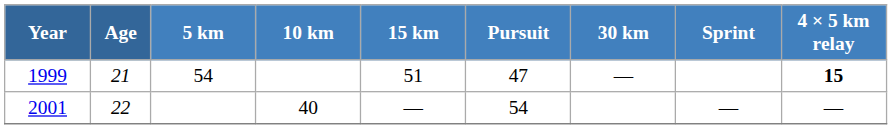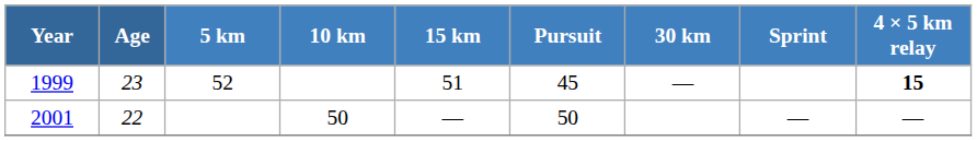 <table class="wikitable" style="font-size:95%; text-align:center; border:grey solid 1px; border-collapse:collapse; background:#ffffff;">
 <tr>
 <th style="background-color:#369; color:white; width:60px;"> Year </th>
 <th style="background-color:#369; color:white; width:40px;"> Age </th>
 <th style="background-color:#4180be; color:white; width:75px;"> 5 km </th>
 <th style="background-color:#4180be; color:white; width:75px;"> 10 km </th>
 <th style="background-color:#4180be; color:white; width:75px;"> 15 km </th>
 <th style="background-color:#4180be; color:white; width:75px;"> Pursuit </th>
 <th style="background-color:#4180be; color:white; width:75px;"> 30 km </th>
 <th style="background-color:#4180be; color:white; width:75px;"> Sprint </th>
 <th style="background-color:#4180be; color:white; width:75px;"> 4 × 5 km <br> relay </th>
 </tr>
 <tr>
 <td><a href='#'>1999</a></td>
-<td><em>21</em></td>
-<td>54</td>
+<td><em>23</em></td>
+<td>52</td>
 <td></td>
 <td>51</td>
-<td>47</td>
+<td>45</td>
 <td>—</td>
 <td></td>
 <td><strong>15</strong></td>
 </tr>
 <tr>
 <td><a href='#'>2001</a></td>
 <td><em>22</em></td>
 <td></td>
-<td>40</td>
+<td>50</td>
 <td>—</td>
-<td>54</td>
+<td>50</td>
 <td></td>
 <td>—</td>
 <td>—</td>
 </tr>
 <tr>
 </tr>
 </table>
